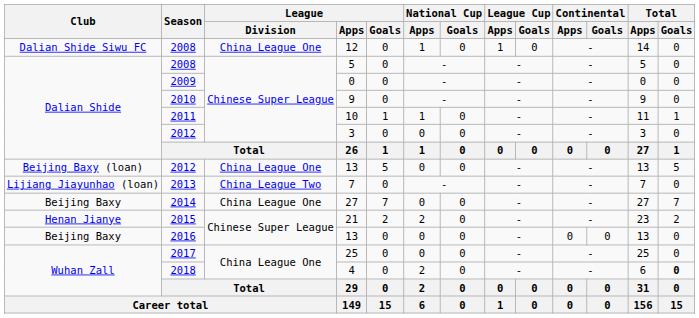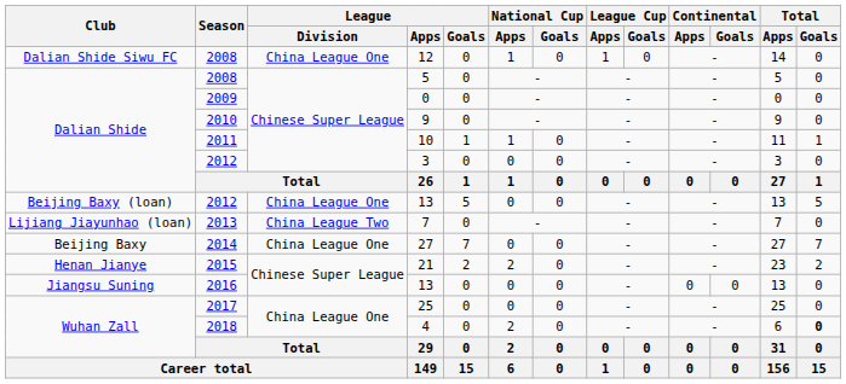 <table class="wikitable" style="text-align: center">
 <tr>
 <th rowspan="2">Club</th>
 <th rowspan="2">Season</th>
 <th colspan="3">League</th>
 <th colspan="2">National Cup</th>
 <th colspan="2">League Cup</th>
 <th colspan="2">Continental</th>
 <th colspan="2">Total</th>
 </tr>
 <tr>
 <th>Division</th>
 <th>Apps</th>
 <th>Goals</th>
 <th>Apps</th>
 <th>Goals</th>
 <th>Apps</th>
 <th>Goals</th>
 <th>Apps</th>
 <th>Goals</th>
 <th>Apps</th>
 <th>Goals</th>
 </tr>
 <tr>
 <td><a href='#'>Dalian Shide Siwu FC</a></td>
 <td><a href='#'>2008</a></td>
 <td><a href='#'>China League One</a></td>
 <td>12</td>
 <td>0</td>
 <td>1</td>
 <td>0</td>
 <td>1</td>
 <td>0</td>
 <td colspan="2">-</td>
 <td>14</td>
 <td>0</td>
 </tr>
 <tr>
 <td rowspan=6><a href='#'>Dalian Shide</a></td>
 <td><a href='#'>2008</a></td>
 <td rowspan="5"><a href='#'>Chinese Super League</a></td>
 <td>5</td>
 <td>0</td>
 <td colspan="2">-</td>
 <td colspan="2">-</td>
 <td colspan="2">-</td>
 <td>5</td>
 <td>0</td>
 </tr>
 <tr>
 <td><a href='#'>2009</a></td>
 <td>0</td>
 <td>0</td>
 <td colspan="2">-</td>
 <td colspan="2">-</td>
 <td colspan="2">-</td>
 <td>0</td>
 <td>0</td>
 </tr>
 <tr>
 <td><a href='#'>2010</a></td>
 <td>9</td>
 <td>0</td>
 <td colspan="2">-</td>
 <td colspan="2">-</td>
 <td colspan="2">-</td>
 <td>9</td>
 <td>0</td>
 </tr>
 <tr>
 <td><a href='#'>2011</a></td>
 <td>10</td>
 <td>1</td>
 <td>1</td>
 <td>0</td>
 <td colspan="2">-</td>
 <td colspan="2">-</td>
 <td>11</td>
 <td>1</td>
 </tr>
 <tr>
 <td><a href='#'>2012</a></td>
 <td>3</td>
 <td>0</td>
 <td>0</td>
 <td>0</td>
 <td colspan="2">-</td>
 <td colspan="2">-</td>
 <td>3</td>
 <td>0</td>
 </tr>
 <tr>
 <th colspan="2"><strong>Total</strong></th>
 <th>26</th>
 <th>1</th>
 <th>1</th>
 <th>0</th>
 <th>0</th>
 <th>0</th>
 <th>0</th>
 <th>0</th>
 <th>27</th>
 <th>1</th>
 </tr>
 <tr>
 <td><a href='#'>Beijing Baxy</a> (loan)</td>
 <td><a href='#'>2012</a></td>
 <td><a href='#'>China League One</a></td>
 <td>13</td>
 <td>5</td>
 <td>0</td>
 <td>0</td>
 <td colspan="2">-</td>
 <td colspan="2">-</td>
 <td>13</td>
 <td>5</td>
 </tr>
 <tr>
 <td><a href='#'>Lijiang Jiayunhao</a> (loan)</td>
 <td><a href='#'>2013</a></td>
 <td><a href='#'>China League Two</a></td>
 <td>7</td>
 <td>0</td>
 <td colspan="2">-</td>
 <td colspan="2">-</td>
 <td colspan="2">-</td>
 <td>7</td>
 <td>0</td>
 </tr>
 <tr>
 <td>Beijing Baxy</td>
 <td><a href='#'>2014</a></td>
 <td>China League One</td>
 <td>27</td>
 <td>7</td>
 <td>0</td>
 <td>0</td>
 <td colspan="2">-</td>
 <td colspan="2">-</td>
 <td>27</td>
 <td>7</td>
 </tr>
 <tr>
 <td><a href='#'>Henan Jianye</a></td>
 <td><a href='#'>2015</a></td>
 <td rowspan="2">Chinese Super League</td>
 <td>21</td>
 <td>2</td>
 <td>2</td>
 <td>0</td>
 <td colspan="2">-</td>
 <td colspan="2">-</td>
 <td>23</td>
 <td>2</td>
 </tr>
 <tr>
-<td>Beijing Baxy</td>
+<td><a href='#'>Jiangsu Suning</a></td>
 <td><a href='#'>2016</a></td>
 <td>13</td>
 <td>0</td>
 <td>0</td>
 <td>0</td>
 <td colspan="2">-</td>
 <td>0</td>
 <td>0</td>
 <td>13</td>
 <td>0</td>
 </tr>
 <tr>
 <td rowspan=3><a href='#'>Wuhan Zall</a></td>
 <td><a href='#'>2017</a></td>
 <td rowspan="2">China League One</td>
 <td>25</td>
 <td>0</td>
 <td>0</td>
 <td>0</td>
 <td colspan="2">-</td>
 <td colspan="2">-</td>
 <td>25</td>
 <td>0</td>
 </tr>
 <tr>
 <td><a href='#'>2018</a></td>
 <td>4</td>
 <td>0</td>
 <td>2</td>
 <td>0</td>
 <td colspan="2">-</td>
 <td colspan="2">-</td>
 <td>6</td>
 <td><strong>0</strong></td>
 </tr>
 <tr>
 <th colspan="2"><strong>Total</strong></th>
 <th>29</th>
 <th>0</th>
 <th>2</th>
 <th>0</th>
 <th>0</th>
 <th>0</th>
 <th>0</th>
 <th>0</th>
 <th>31</th>
 <th>0</th>
 </tr>
 <tr>
 <th colspan=3>Career total</th>
 <th>149</th>
 <th>15</th>
 <th>6</th>
 <th>0</th>
 <th>1</th>
 <th>0</th>
 <th>0</th>
 <th>0</th>
 <th>156</th>
 <th>15</th>
 </tr>
 </table>
